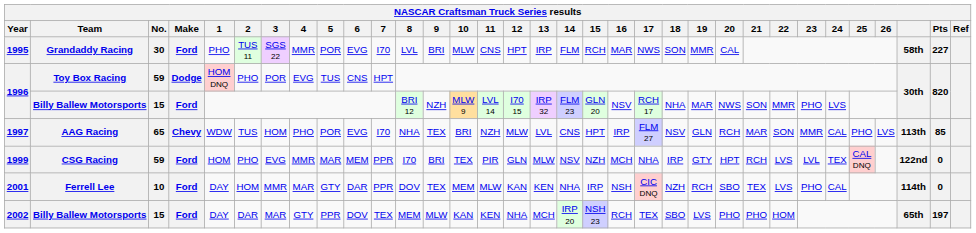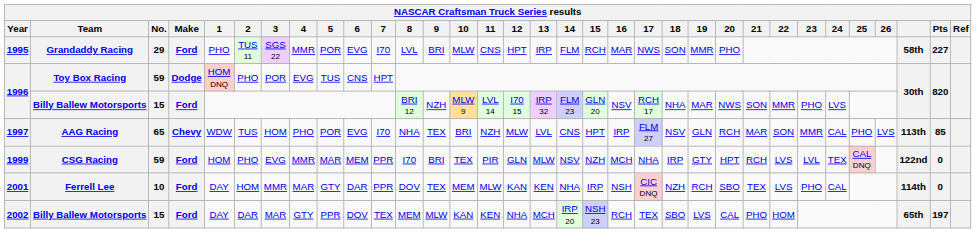 <table class="wikitable" style="text-align:center; font-size:75%">
 <tr>
 <th colspan=45><a href='#'>NASCAR Craftsman Truck Series</a> results</th>
 </tr>
 <tr>
 <th>Year</th>
 <th>Team</th>
 <th>No.</th>
 <th>Make</th>
 <th>1</th>
 <th>2</th>
 <th>3</th>
 <th>4</th>
 <th>5</th>
 <th>6</th>
 <th>7</th>
 <th>8</th>
 <th>9</th>
 <th>10</th>
 <th>11</th>
 <th>12</th>
 <th>13</th>
 <th>14</th>
 <th>15</th>
 <th>16</th>
 <th>17</th>
 <th>18</th>
 <th>19</th>
 <th>20</th>
 <th>21</th>
 <th>22</th>
 <th>23</th>
 <th>24</th>
 <th>25</th>
 <th>26</th>
 <th></th>
 <th>Pts</th>
 <th>Ref</th>
 </tr>
 <tr>
 <th><a href='#'>1995</a></th>
 <th><a href='#'>Grandaddy Racing</a></th>
-<th>30</th>
+<th>29</th>
 <th><a href='#'>Ford</a></th>
 <td><a href='#'>PHO</a></td>
 <td style="background:#DFFFDF;"><a href='#'>TUS</a><br><small>11</small></td>
 <td style="background:#EFCFFF;"><a href='#'>SGS</a><br><small>22</small></td>
 <td><a href='#'>MMR</a></td>
 <td><a href='#'>POR</a></td>
 <td><a href='#'>EVG</a></td>
 <td><a href='#'>I70</a></td>
 <td><a href='#'>LVL</a></td>
 <td><a href='#'>BRI</a></td>
 <td><a href='#'>MLW</a></td>
 <td><a href='#'>CNS</a></td>
 <td><a href='#'>HPT</a></td>
 <td><a href='#'>IRP</a></td>
 <td><a href='#'>FLM</a></td>
 <td><a href='#'>RCH</a></td>
 <td><a href='#'>MAR</a></td>
 <td><a href='#'>NWS</a></td>
 <td><a href='#'>SON</a></td>
 <td><a href='#'>MMR</a></td>
-<td><a href='#'>CAL</a></td>
+<td><a href='#'>PHO</a></td>
 <td colspan=6></td>
 <th>58th</th>
 <th>227</th>
 <th></th>
 </tr>
 <tr>
 <th rowspan=2><a href='#'>1996</a></th>
 <th><a href='#'>Toy Box Racing</a></th>
 <th>59</th>
 <th><a href='#'>Dodge</a></th>
 <td style="background:#FFCFCF;"><a href='#'>HOM</a><br><small>DNQ</small></td>
 <td><a href='#'>PHO</a></td>
 <td><a href='#'>POR</a></td>
 <td><a href='#'>EVG</a></td>
 <td><a href='#'>TUS</a></td>
 <td><a href='#'>CNS</a></td>
 <td><a href='#'>HPT</a></td>
 <td colspan=19></td>
 <th rowspan=2>30th</th>
 <th rowspan=2>820</th>
 <th rowspan=2></th>
 </tr>
 <tr>
 <th><a href='#'>Billy Ballew Motorsports</a></th>
 <th>15</th>
 <th><a href='#'>Ford</a></th>
 <td colspan=7></td>
 <td style="background:#DFFFDF;"><a href='#'>BRI</a><br><small>12</small></td>
 <td><a href='#'>NZH</a></td>
 <td style="background:#FFDF9F;"><a href='#'>MLW</a><br><small>9</small></td>
 <td style="background:#DFFFDF;"><a href='#'>LVL</a><br><small>14</small></td>
 <td style="background:#DFFFDF;"><a href='#'>I70</a><br><small>15</small></td>
 <td style="background:#EFCFFF;"><a href='#'>IRP</a><br><small>32</small></td>
 <td style="background:#CFCFFF;"><a href='#'>FLM</a><br><small>23</small></td>
 <td style="background:#DFFFDF;"><a href='#'>GLN</a><br><small>20</small></td>
 <td><a href='#'>NSV</a></td>
 <td style="background:#DFFFDF;"><a href='#'>RCH</a><br><small>17</small></td>
 <td><a href='#'>NHA</a></td>
 <td><a href='#'>MAR</a></td>
 <td><a href='#'>NWS</a></td>
 <td><a href='#'>SON</a></td>
 <td><a href='#'>MMR</a></td>
 <td><a href='#'>PHO</a></td>
 <td><a href='#'>LVS</a></td>
 <td colspan=2></td>
 </tr>
 <tr>
 <th><a href='#'>1997</a></th>
 <th><a href='#'>AAG Racing</a></th>
 <th>65</th>
 <th><a href='#'>Chevy</a></th>
 <td><a href='#'>WDW</a></td>
 <td><a href='#'>TUS</a></td>
 <td><a href='#'>HOM</a></td>
 <td><a href='#'>PHO</a></td>
 <td><a href='#'>POR</a></td>
 <td><a href='#'>EVG</a></td>
 <td><a href='#'>I70</a></td>
 <td><a href='#'>NHA</a></td>
 <td><a href='#'>TEX</a></td>
 <td><a href='#'>BRI</a></td>
 <td><a href='#'>NZH</a></td>
 <td><a href='#'>MLW</a></td>
 <td><a href='#'>LVL</a></td>
 <td><a href='#'>CNS</a></td>
 <td><a href='#'>HPT</a></td>
 <td><a href='#'>IRP</a></td>
 <td style="background:#CFCFFF;"><a href='#'>FLM</a><br><small>27</small></td>
 <td><a href='#'>NSV</a></td>
 <td><a href='#'>GLN</a></td>
 <td><a href='#'>RCH</a></td>
 <td><a href='#'>MAR</a></td>
 <td><a href='#'>SON</a></td>
 <td><a href='#'>MMR</a></td>
 <td><a href='#'>CAL</a></td>
 <td><a href='#'>PHO</a></td>
 <td><a href='#'>LVS</a></td>
 <th>113th</th>
 <th>85</th>
 <th></th>
 </tr>
 <tr>
 <th><a href='#'>1999</a></th>
 <th><a href='#'>CSG Racing</a></th>
 <th>59</th>
 <th><a href='#'>Ford</a></th>
 <td><a href='#'>HOM</a></td>
 <td><a href='#'>PHO</a></td>
 <td><a href='#'>EVG</a></td>
 <td><a href='#'>MMR</a></td>
 <td><a href='#'>MAR</a></td>
 <td><a href='#'>MEM</a></td>
 <td><a href='#'>PPR</a></td>
 <td><a href='#'>I70</a></td>
 <td><a href='#'>BRI</a></td>
 <td><a href='#'>TEX</a></td>
 <td><a href='#'>PIR</a></td>
 <td><a href='#'>GLN</a></td>
 <td><a href='#'>MLW</a></td>
 <td><a href='#'>NSV</a></td>
 <td><a href='#'>NZH</a></td>
 <td><a href='#'>MCH</a></td>
 <td><a href='#'>NHA</a></td>
 <td><a href='#'>IRP</a></td>
 <td><a href='#'>GTY</a></td>
 <td><a href='#'>HPT</a></td>
 <td><a href='#'>RCH</a></td>
 <td><a href='#'>LVS</a></td>
 <td><a href='#'>LVL</a></td>
 <td><a href='#'>TEX</a></td>
 <td style="background:#FFCFCF;"><a href='#'>CAL</a><br><small>DNQ</small></td>
 <td></td>
 <th>122nd</th>
 <th>0</th>
 <th></th>
 </tr>
 <tr>
 <th><a href='#'>2001</a></th>
 <th><a href='#'>Ferrell Lee</a></th>
 <th>10</th>
 <th><a href='#'>Ford</a></th>
 <td><a href='#'>DAY</a></td>
 <td><a href='#'>HOM</a></td>
 <td><a href='#'>MMR</a></td>
 <td><a href='#'>MAR</a></td>
 <td><a href='#'>GTY</a></td>
 <td><a href='#'>DAR</a></td>
 <td><a href='#'>PPR</a></td>
 <td><a href='#'>DOV</a></td>
 <td><a href='#'>TEX</a></td>
 <td><a href='#'>MEM</a></td>
 <td><a href='#'>MLW</a></td>
 <td><a href='#'>KAN</a></td>
 <td><a href='#'>KEN</a></td>
 <td><a href='#'>NHA</a></td>
 <td><a href='#'>IRP</a></td>
 <td><a href='#'>NSH</a></td>
 <td style="background:#FFCFCF;"><a href='#'>CIC</a><br><small>DNQ</small></td>
 <td><a href='#'>NZH</a></td>
 <td><a href='#'>RCH</a></td>
 <td><a href='#'>SBO</a></td>
 <td><a href='#'>TEX</a></td>
 <td><a href='#'>LVS</a></td>
 <td><a href='#'>PHO</a></td>
 <td><a href='#'>CAL</a></td>
 <td colspan=2></td>
 <th>114th</th>
 <th>0</th>
 <th></th>
 </tr>
 <tr>
 <th><a href='#'>2002</a></th>
 <th><a href='#'>Billy Ballew Motorsports</a></th>
 <th>15</th>
 <th><a href='#'>Ford</a></th>
 <td><a href='#'>DAY</a></td>
 <td><a href='#'>DAR</a></td>
 <td><a href='#'>MAR</a></td>
 <td><a href='#'>GTY</a></td>
 <td><a href='#'>PPR</a></td>
 <td><a href='#'>DOV</a></td>
 <td><a href='#'>TEX</a></td>
 <td><a href='#'>MEM</a></td>
 <td><a href='#'>MLW</a></td>
 <td><a href='#'>KAN</a></td>
 <td><a href='#'>KEN</a></td>
 <td><a href='#'>NHA</a></td>
 <td><a href='#'>MCH</a></td>
 <td style="background:#DFFFDF;"><a href='#'>IRP</a><br><small>20</small></td>
 <td style="background:#CFCFFF;"><a href='#'>NSH</a><br><small>23</small></td>
 <td><a href='#'>RCH</a></td>
 <td><a href='#'>TEX</a></td>
 <td><a href='#'>SBO</a></td>
 <td><a href='#'>LVS</a></td>
-<td><a href='#'>PHO</a></td>
+<td><a href='#'>CAL</a></td>
 <td><a href='#'>PHO</a></td>
 <td><a href='#'>HOM</a></td>
 <td colspan=4></td>
 <th>65th</th>
 <th>197</th>
 <th></th>
 </tr>
 </table>
